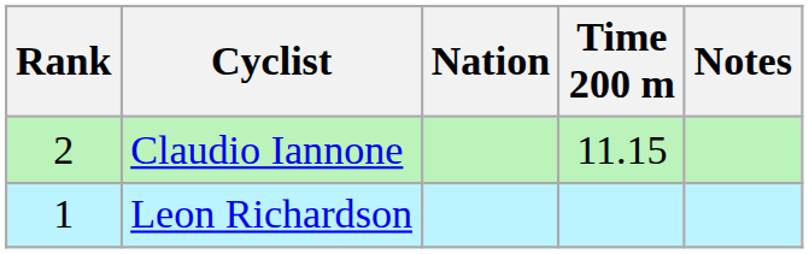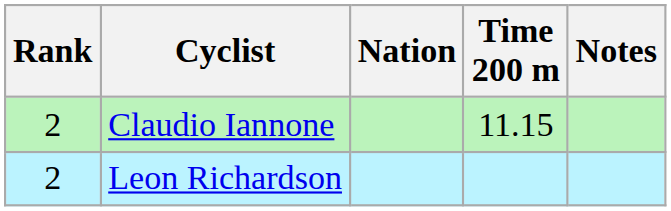 <table class="wikitable sortable" style="text-align:center">
 <tr>
 <th>Rank</th>
 <th>Cyclist</th>
 <th>Nation</th>
 <th>Time<br>200 m</th>
 <th>Notes</th>
 </tr>
 <tr bgcolor=bbf3bb>
 <td>2</td>
 <td align=left><a href='#'>Claudio Iannone</a></td>
 <td align=left></td>
 <td>11.15</td>
 <td></td>
 </tr>
 <tr bgcolor=bbf3ff>
-<td>1</td>
+<td>2</td>
 <td align=left><a href='#'>Leon Richardson</a></td>
 <td align=left></td>
 <td></td>
 <td></td>
 </tr>
 </table>
